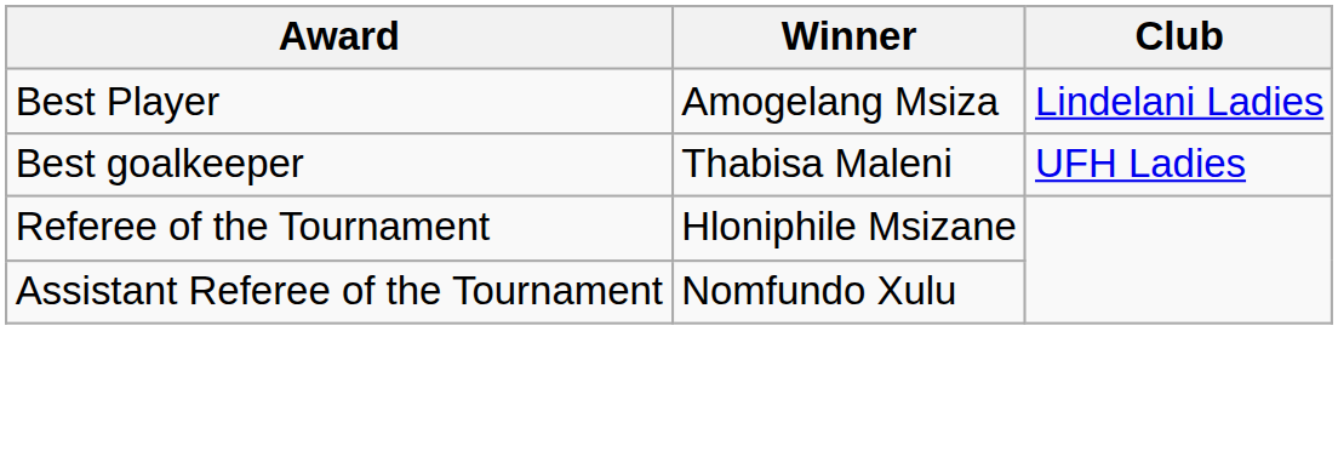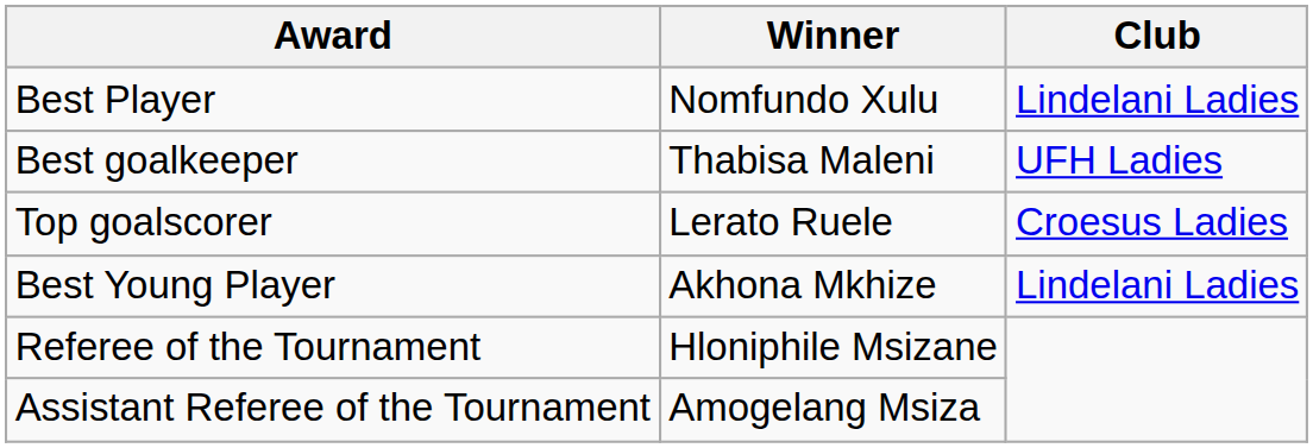 <table class="wikitable">
 <tr>
 <th>Award</th>
 <th>Winner</th>
 <th>Club</th>
 </tr>
 <tr>
 <td>Best Player</td>
-<td>Amogelang Msiza</td>
+<td>Nomfundo Xulu</td>
 <td><a href='#'>Lindelani Ladies</a></td>
 </tr>
 <tr>
 <td>Best goalkeeper</td>
 <td>Thabisa Maleni</td>
 <td><a href='#'>UFH Ladies</a></td>
 </tr>
 <tr>
+<td>Top goalscorer</td>
+<td>Lerato Ruele</td>
+<td><a href='#'>Croesus Ladies</a></td>
+</tr>
+<tr>
+<td>Best Young Player</td>
+<td>Akhona Mkhize</td>
+<td><a href='#'>Lindelani Ladies</a></td>
+</tr>
+<tr>
 <td>Referee of the Tournament</td>
 <td>Hloniphile Msizane</td>
 </tr>
 <tr>
 <td>Assistant Referee of the Tournament</td>
-<td>Nomfundo Xulu</td>
+<td>Amogelang Msiza</td>
 </tr>
 </table>
